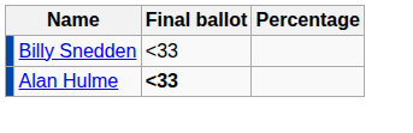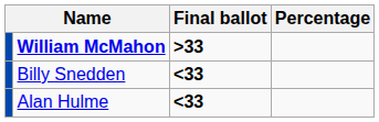 <table class="wikitable">
 <tr>
 <th colspan="2">Name</th>
 <th>Final ballot</th>
 <th>Percentage</th>
 </tr>
 <tr>
 <td style="background:#0047AB"></td>
+<td><strong><a href='#'>William McMahon</a></strong></td>
+<td><strong>>33</strong></td>
+<td></td>
+</tr>
+<tr>
+<td style="background:#0047AB"></td>
 <td><a href='#'>Billy Snedden</a></td>
-<td><33</td>
+<td><strong><33</strong></td>
 <td></td>
 </tr>
 <tr>
 <td style="background:#0047AB"></td>
 <td><a href='#'>Alan Hulme</a></td>
 <td><strong><33</strong></td>
 <td></td>
 </tr>
 </table>
